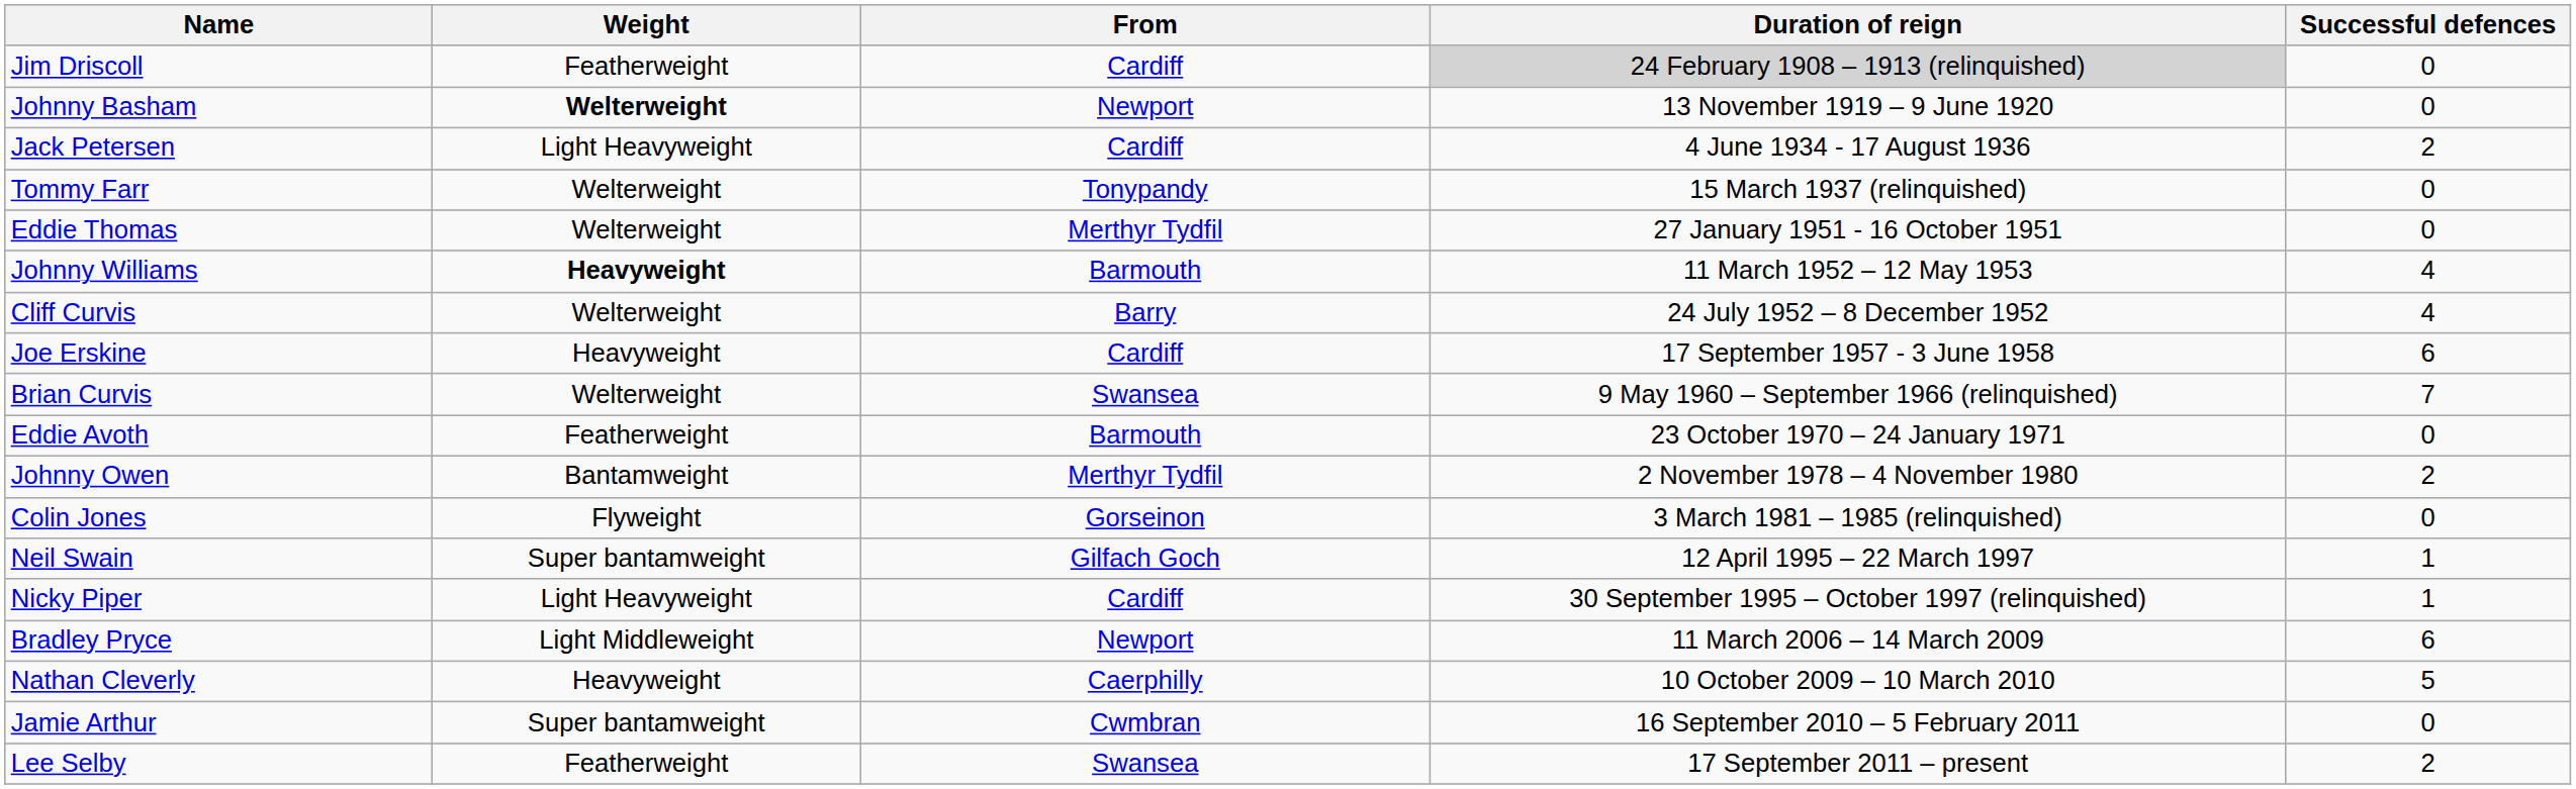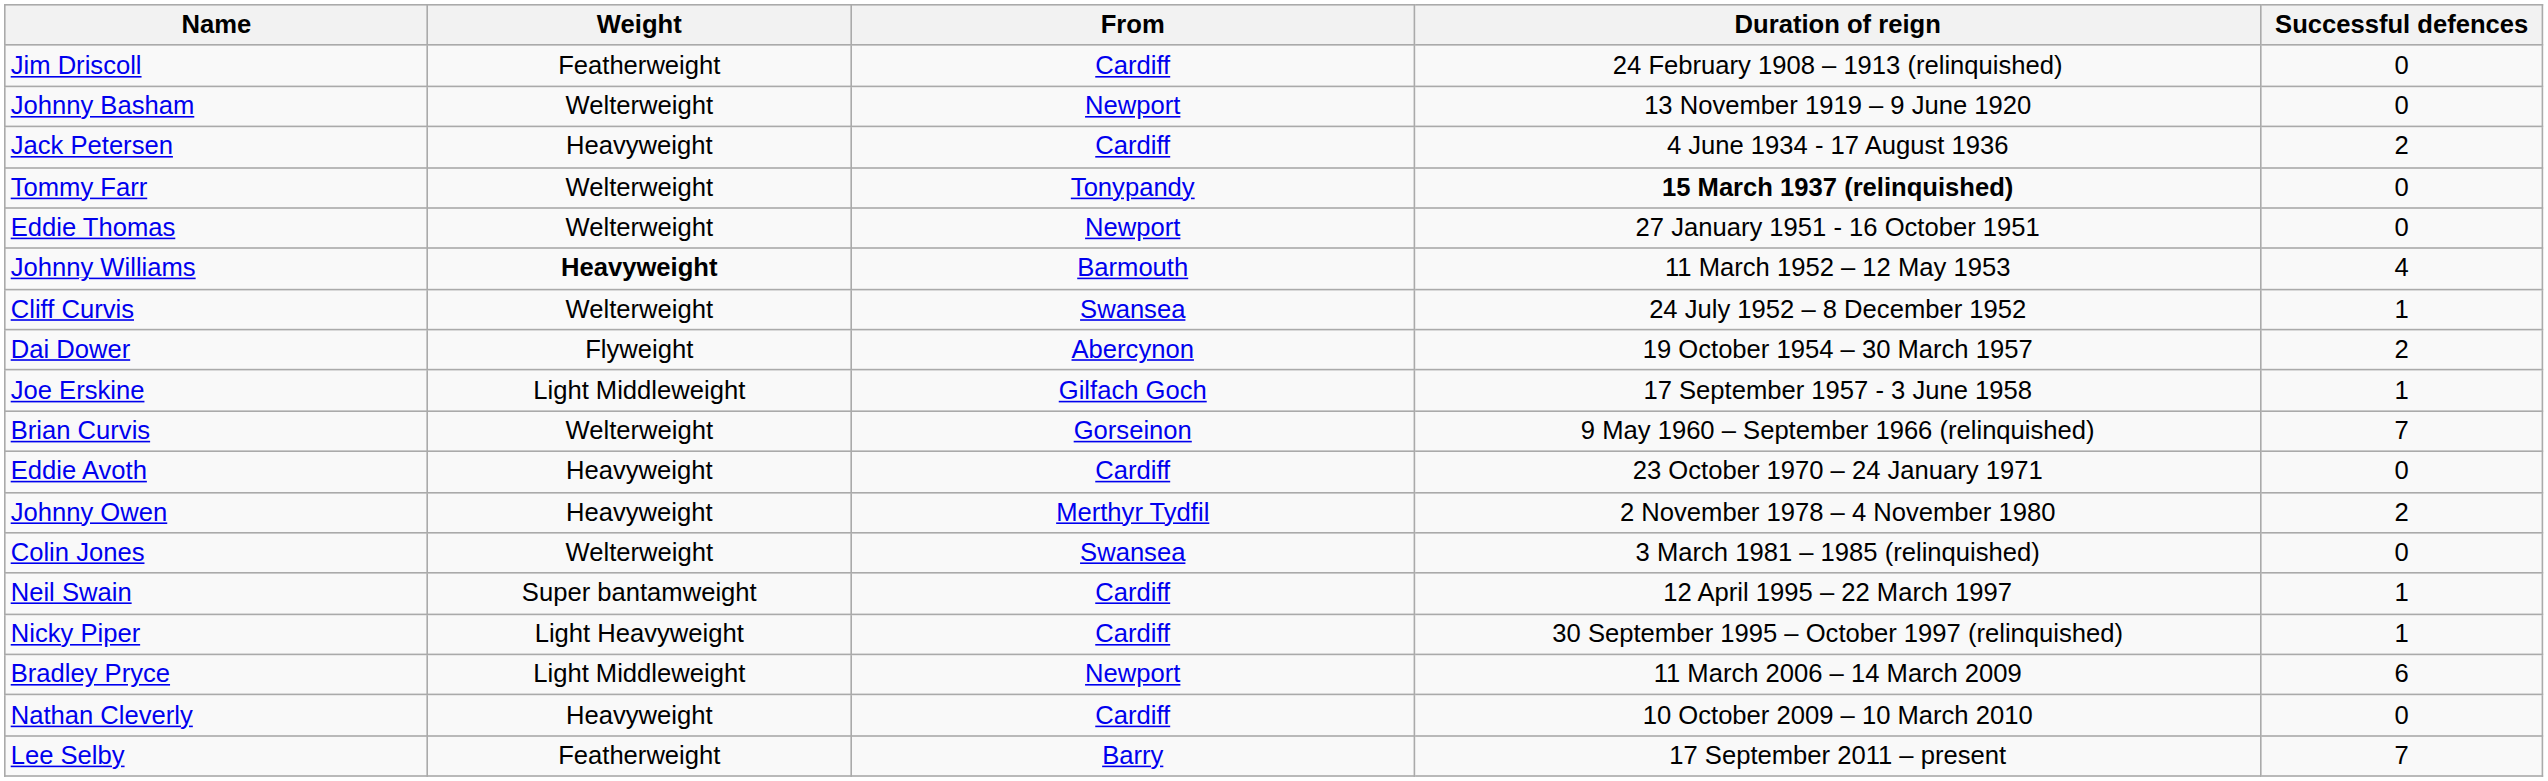 <table class="wikitable" style="width:80%;">
 <tr>
 <th style="width:15%;">Name</th>
 <th style="width:15%;">Weight</th>
 <th style="width:20%;">From</th>
 <th style="width:30%;">Duration of reign</th>
 <th style="width:10%;">Successful defences</th>
 </tr>
 <tr align=center>
 <td align=left><a href='#'>Jim Driscoll</a></td>
 <td>Featherweight</td>
 <td><a href='#'>Cardiff</a></td>
-<td style="background: lightgrey;">24 February 1908 – 1913 (relinquished)</td>
+<td>24 February 1908 – 1913 (relinquished)</td>
 <td>0</td>
 </tr>
 <tr align=center>
 <td align=left><a href='#'>Johnny Basham</a></td>
-<td><strong>Welterweight</strong></td>
+<td>Welterweight</td>
 <td><a href='#'>Newport</a></td>
 <td>13 November 1919 – 9 June 1920</td>
 <td>0</td>
 </tr>
 <tr align=center>
 <td align=left><a href='#'>Jack Petersen</a></td>
-<td>Light Heavyweight</td>
+<td>Heavyweight</td>
 <td><a href='#'>Cardiff</a></td>
 <td>4 June 1934 - 17 August 1936</td>
 <td>2</td>
 </tr>
 <tr align=center>
 <td align=left><a href='#'>Tommy Farr</a></td>
 <td>Welterweight</td>
 <td><a href='#'>Tonypandy</a></td>
-<td>15 March 1937 (relinquished)</td>
+<td><strong>15 March 1937 (relinquished)</strong></td>
 <td>0</td>
 </tr>
 <tr align=center>
 <td align=left><a href='#'>Eddie Thomas</a></td>
 <td>Welterweight</td>
-<td><a href='#'>Merthyr Tydfil</a></td>
+<td><a href='#'>Newport</a></td>
 <td>27 January 1951 - 16 October 1951</td>
 <td>0</td>
 </tr>
 <tr align=center>
 <td align=left><a href='#'>Johnny Williams</a></td>
 <td><strong>Heavyweight</strong></td>
 <td><a href='#'>Barmouth</a></td>
 <td>11 March 1952 – 12 May 1953</td>
 <td>4</td>
 </tr>
 <tr align=center>
 <td align=left><a href='#'>Cliff Curvis</a></td>
 <td>Welterweight</td>
-<td><a href='#'>Barry</a></td>
+<td><a href='#'>Swansea</a></td>
 <td>24 July 1952 – 8 December 1952</td>
-<td>4</td>
+<td>1</td>
+</tr>
+<tr align=center>
+<td align=left><a href='#'>Dai Dower</a></td>
+<td>Flyweight</td>
+<td><a href='#'>Abercynon</a></td>
+<td>19 October 1954 – 30 March 1957</td>
+<td>2</td>
 </tr>
 <tr align=center>
 <td align=left><a href='#'>Joe Erskine</a></td>
-<td>Heavyweight</td>
-<td><a href='#'>Cardiff</a></td>
+<td>Light Middleweight</td>
+<td><a href='#'>Gilfach Goch</a></td>
 <td>17 September 1957 - 3 June 1958</td>
-<td>6</td>
+<td>1</td>
 </tr>
 <tr align=center>
 <td align=left><a href='#'>Brian Curvis</a></td>
 <td>Welterweight</td>
-<td><a href='#'>Swansea</a></td>
+<td><a href='#'>Gorseinon</a></td>
 <td>9 May 1960 – September 1966 (relinquished)</td>
 <td>7</td>
 </tr>
 <tr align=center>
 <td align=left><a href='#'>Eddie Avoth</a></td>
-<td>Featherweight</td>
-<td><a href='#'>Barmouth</a></td>
+<td>Heavyweight</td>
+<td><a href='#'>Cardiff</a></td>
 <td>23 October 1970 – 24 January 1971</td>
 <td>0</td>
 </tr>
 <tr align=center>
 <td align=left><a href='#'>Johnny Owen</a></td>
-<td>Bantamweight</td>
+<td>Heavyweight</td>
 <td><a href='#'>Merthyr Tydfil</a></td>
 <td>2 November 1978 – 4 November 1980</td>
 <td>2</td>
 </tr>
 <tr align=center>
 <td align=left><a href='#'>Colin Jones</a></td>
-<td>Flyweight</td>
-<td><a href='#'>Gorseinon</a></td>
+<td>Welterweight</td>
+<td><a href='#'>Swansea</a></td>
 <td>3 March 1981 – 1985 (relinquished)</td>
 <td>0</td>
 </tr>
 <tr align=center>
 <td align=left><a href='#'>Neil Swain</a></td>
 <td>Super bantamweight</td>
-<td><a href='#'>Gilfach Goch</a></td>
+<td><a href='#'>Cardiff</a></td>
 <td>12 April 1995 – 22 March 1997</td>
 <td>1</td>
 </tr>
 <tr align=center>
 <td align=left><a href='#'>Nicky Piper</a></td>
 <td>Light Heavyweight</td>
 <td><a href='#'>Cardiff</a></td>
 <td>30 September 1995 – October 1997 (relinquished)</td>
 <td>1</td>
 </tr>
 <tr align=center>
 <td align=left><a href='#'>Bradley Pryce</a></td>
 <td>Light Middleweight</td>
 <td><a href='#'>Newport</a></td>
 <td>11 March 2006 – 14 March 2009</td>
 <td>6</td>
 </tr>
 <tr align=center>
 <td align=left><a href='#'>Nathan Cleverly</a></td>
 <td>Heavyweight</td>
-<td><a href='#'>Caerphilly</a></td>
+<td><a href='#'>Cardiff</a></td>
 <td>10 October 2009 – 10 March 2010</td>
-<td>5</td>
-</tr>
-<tr align=center>
-<td align=left><a href='#'>Jamie Arthur</a></td>
-<td>Super bantamweight</td>
-<td><a href='#'>Cwmbran</a></td>
-<td>16 September 2010 – 5 February 2011</td>
 <td>0</td>
 </tr>
 <tr align=center>
 <td align=left><a href='#'>Lee Selby</a></td>
 <td>Featherweight</td>
-<td><a href='#'>Swansea</a></td>
+<td><a href='#'>Barry</a></td>
 <td>17 September 2011 – present</td>
-<td>2</td>
+<td>7</td>
 </tr>
 </table>
